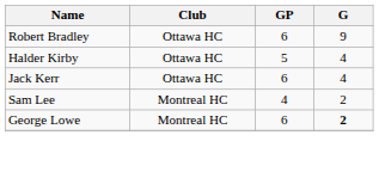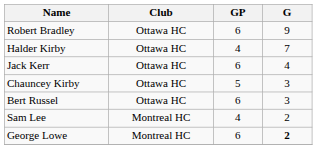 <table class="wikitable" style="text-align:center;">
 <tr>
 <th style="width:9em">Name</th>
 <th style="width:9em">Club</th>
 <th style="width:4em">GP</th>
 <th style="width:4em">G</th>
 </tr>
 <tr>
 <td align="left">Robert Bradley</td>
 <td>Ottawa HC</td>
 <td>6</td>
 <td>9</td>
 </tr>
 <tr>
 <td align="left">Halder Kirby</td>
 <td>Ottawa HC</td>
-<td>5</td>
 <td>4</td>
+<td>7</td>
 </tr>
 <tr>
 <td align="left">Jack Kerr</td>
 <td>Ottawa HC</td>
 <td>6</td>
 <td>4</td>
+</tr>
+<tr>
+<td align="left">Chauncey Kirby</td>
+<td>Ottawa HC</td>
+<td>5</td>
+<td>3</td>
+</tr>
+<tr>
+<td align="left">Bert Russel</td>
+<td>Ottawa HC</td>
+<td>6</td>
+<td>3</td>
 </tr>
 <tr>
 <td align="left">Sam Lee</td>
 <td>Montreal HC</td>
 <td>4</td>
 <td>2</td>
 </tr>
 <tr>
 <td align="left">George Lowe</td>
 <td>Montreal HC</td>
 <td>6</td>
 <td><strong>2</strong></td>
 </tr>
 <tr>
 </tr>
 </table>
